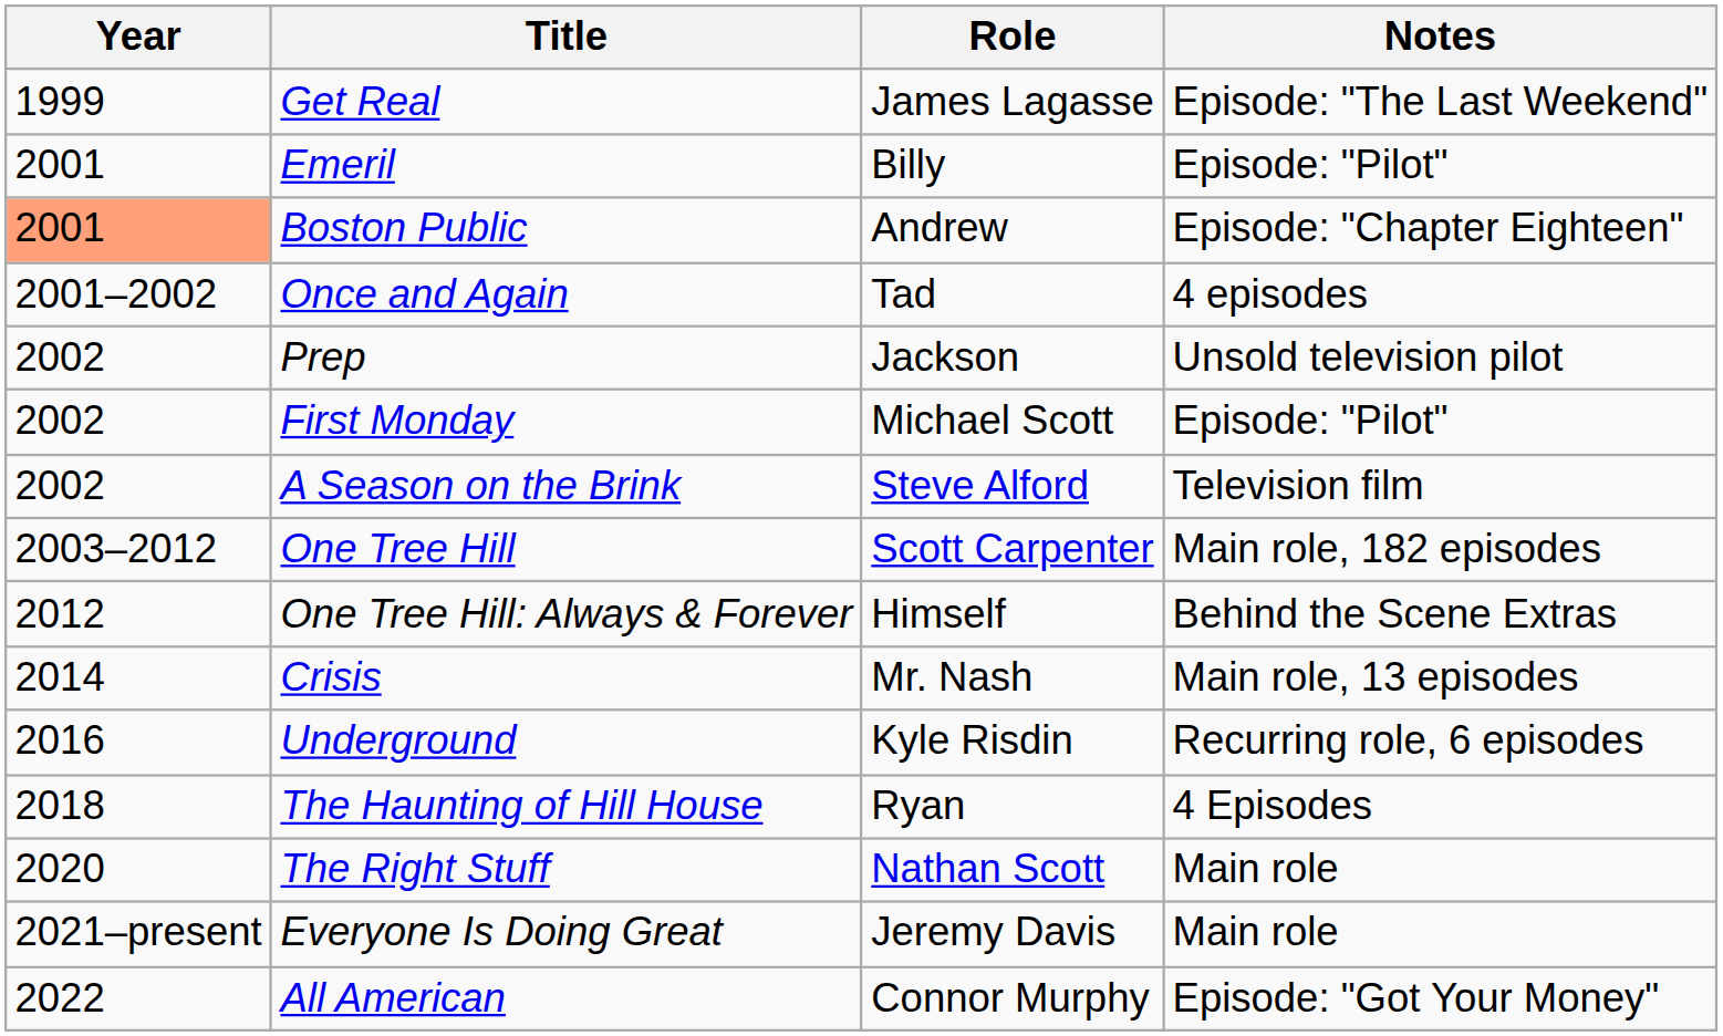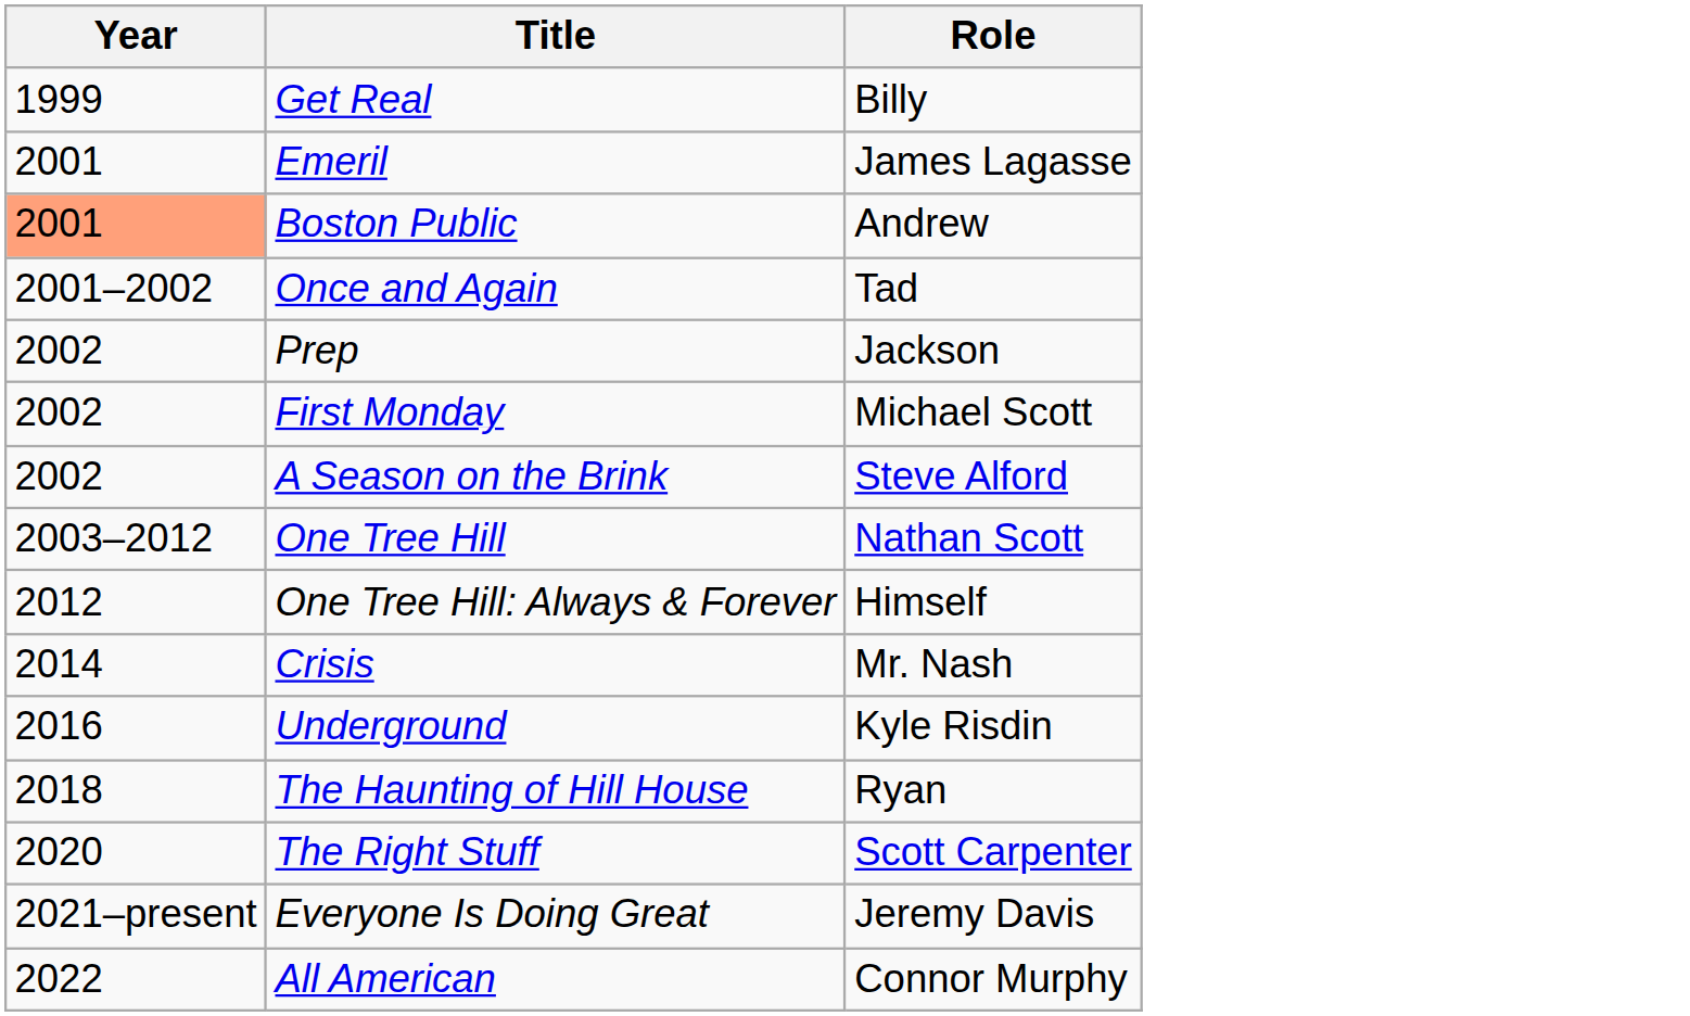 <table class="wikitable sortable">
 <tr>
 <th>Year</th>
 <th>Title</th>
 <th>Role</th>
-<th class="unsortable">Notes</th>
 </tr>
 <tr>
 <td>1999</td>
 <td><em><a href='#'>Get Real</a></em></td>
-<td>James Lagasse</td>
-<td>Episode: "The Last Weekend"</td>
+<td>Billy</td>
 </tr>
 <tr>
 <td>2001</td>
 <td><em><a href='#'>Emeril</a></em></td>
-<td>Billy</td>
-<td>Episode: "Pilot"</td>
+<td>James Lagasse</td>
 </tr>
 <tr>
 <td style="background: lightsalmon;">2001</td>
 <td><em><a href='#'>Boston Public</a></em></td>
 <td>Andrew</td>
-<td>Episode: "Chapter Eighteen"</td>
 </tr>
 <tr>
 <td>2001–2002</td>
 <td><em><a href='#'>Once and Again</a></em></td>
 <td>Tad</td>
-<td>4 episodes</td>
 </tr>
 <tr>
 <td>2002</td>
 <td><em>Prep</em></td>
 <td>Jackson</td>
-<td>Unsold television pilot</td>
 </tr>
 <tr>
 <td>2002</td>
 <td><em><a href='#'>First Monday</a></em></td>
 <td>Michael Scott</td>
-<td>Episode: "Pilot"</td>
 </tr>
 <tr>
 <td>2002</td>
 <td><em><a href='#'>A Season on the Brink</a></em></td>
 <td><a href='#'>Steve Alford</a></td>
-<td>Television film</td>
 </tr>
 <tr>
 <td>2003–2012</td>
 <td><em><a href='#'>One Tree Hill</a></em></td>
-<td><a href='#'>Scott Carpenter</a></td>
-<td>Main role, 182 episodes</td>
+<td><a href='#'>Nathan Scott</a></td>
 </tr>
 <tr>
 <td>2012</td>
 <td><em>One Tree Hill: Always & Forever</em></td>
 <td>Himself</td>
-<td>Behind the Scene Extras</td>
 </tr>
 <tr>
 <td>2014</td>
 <td><em><a href='#'>Crisis</a></em></td>
 <td>Mr. Nash</td>
-<td>Main role, 13 episodes</td>
 </tr>
 <tr>
 <td>2016</td>
 <td><em><a href='#'>Underground</a></em></td>
 <td>Kyle Risdin</td>
-<td>Recurring role, 6 episodes</td>
 </tr>
 <tr>
 <td>2018</td>
 <td><em><a href='#'>The Haunting of Hill House</a></em></td>
 <td>Ryan</td>
-<td>4 Episodes</td>
 </tr>
 <tr>
 <td>2020</td>
 <td><em><a href='#'>The Right Stuff</a></em></td>
-<td><a href='#'>Nathan Scott</a></td>
-<td>Main role</td>
+<td><a href='#'>Scott Carpenter</a></td>
 </tr>
 <tr>
 <td>2021–present</td>
 <td><em>Everyone Is Doing Great</em></td>
 <td>Jeremy Davis</td>
-<td>Main role</td>
 </tr>
 <tr>
 <td>2022</td>
 <td><em><a href='#'>All American</a></em></td>
 <td>Connor Murphy</td>
-<td>Episode: "Got Your Money"</td>
 </tr>
 </table>
